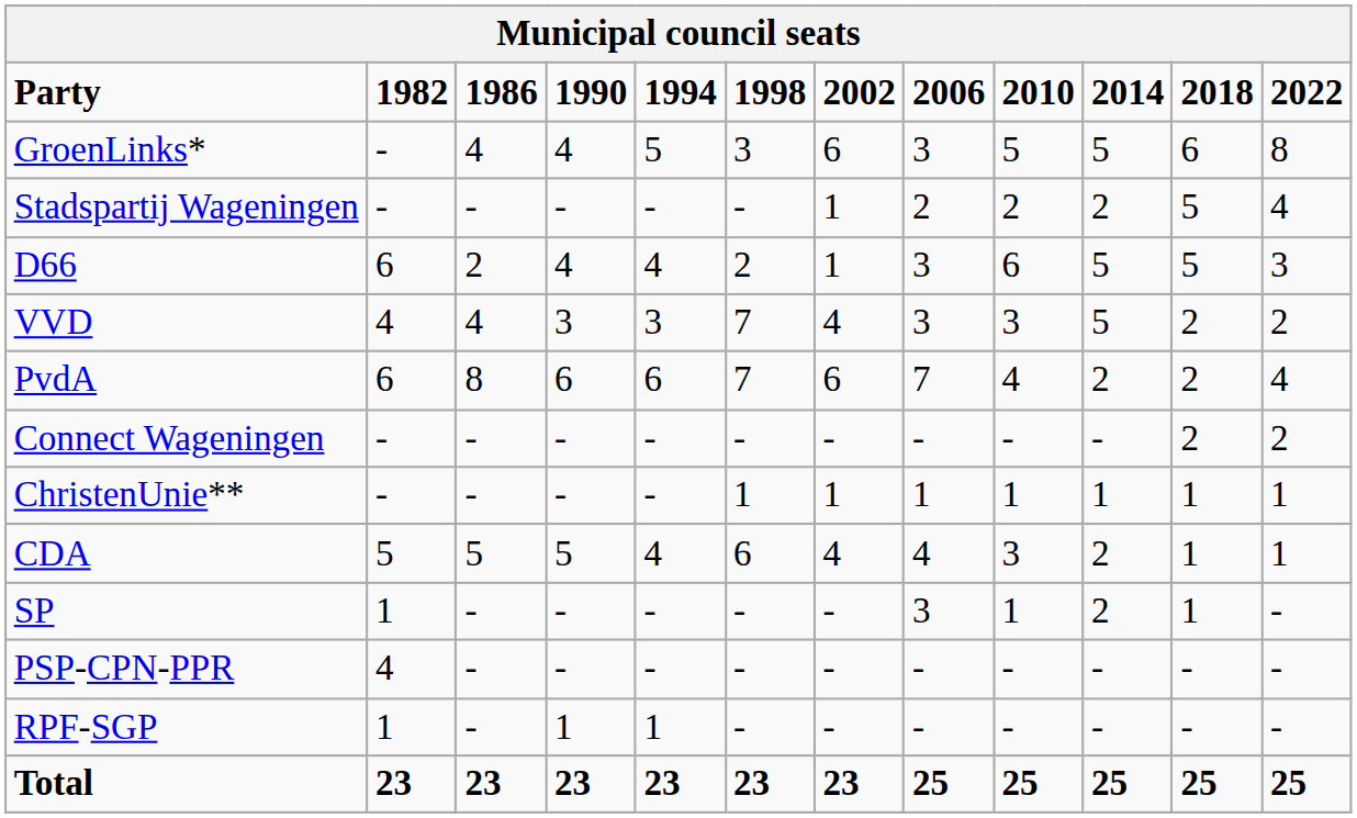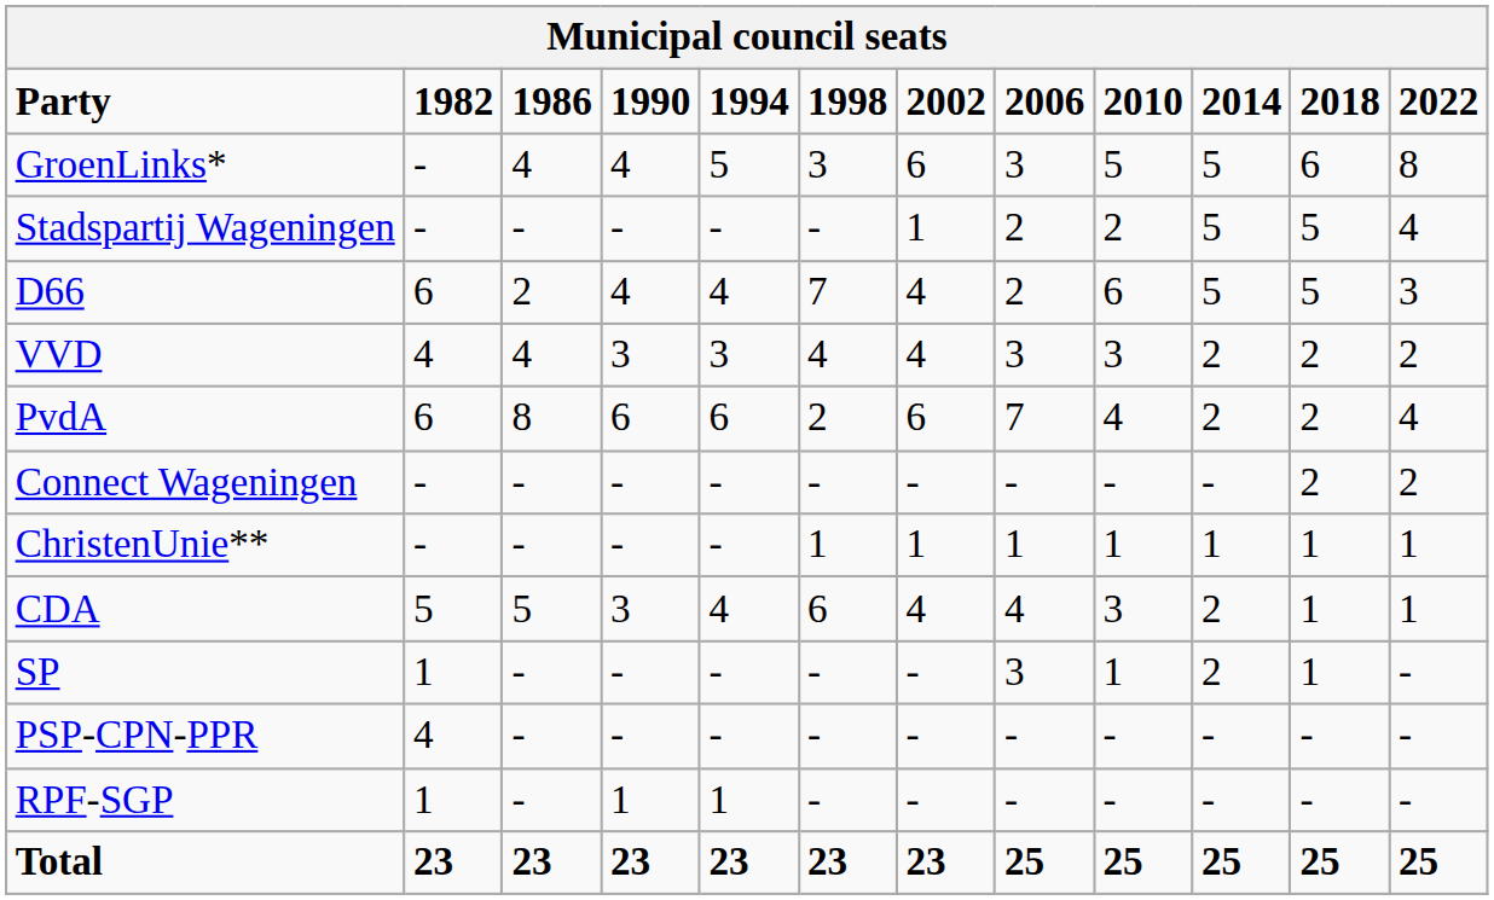 <table class="wikitable">
 <tr>
 <th colspan="16"><strong>Municipal council seats</strong></th>
 </tr>
 <tr>
 <td><strong>Party</strong></td>
 <td><strong>1982</strong></td>
 <td><strong>1986</strong></td>
 <td><strong>1990</strong></td>
 <td><strong>1994</strong></td>
 <td><strong>1998</strong></td>
 <td><strong>2002</strong></td>
 <td><strong>2006</strong></td>
 <td><strong>2010</strong></td>
 <td><strong>2014</strong> </td>
 <td><strong>2018</strong></td>
 <td><strong>2022</strong></td>
 </tr>
 <tr>
 <td><a href='#'>GroenLinks</a>*</td>
 <td>-</td>
 <td>4</td>
 <td>4</td>
 <td>5</td>
 <td>3</td>
 <td>6</td>
 <td>3</td>
 <td>5</td>
 <td>5</td>
 <td>6</td>
 <td>8</td>
 </tr>
 <tr>
 <td><a href='#'>Stadspartij Wageningen</a></td>
 <td>-</td>
 <td>-</td>
 <td>-</td>
 <td>-</td>
 <td>-</td>
 <td>1</td>
 <td>2</td>
 <td>2</td>
-<td>2</td>
+<td>5</td>
 <td>5</td>
 <td>4</td>
 </tr>
 <tr>
 <td><a href='#'>D66</a></td>
 <td>6</td>
 <td>2</td>
 <td>4</td>
 <td>4</td>
+<td>7</td>
+<td>4</td>
 <td>2</td>
-<td>1</td>
-<td>3</td>
 <td>6</td>
 <td>5</td>
 <td>5</td>
 <td>3</td>
 </tr>
 <tr>
 <td><a href='#'>VVD</a></td>
 <td>4</td>
 <td>4</td>
 <td>3</td>
 <td>3</td>
-<td>7</td>
+<td>4</td>
 <td>4</td>
 <td>3</td>
 <td>3</td>
-<td>5</td>
+<td>2</td>
 <td>2</td>
 <td>2</td>
 </tr>
 <tr>
 <td><a href='#'>PvdA</a></td>
 <td>6</td>
 <td>8</td>
 <td>6</td>
 <td>6</td>
-<td>7</td>
+<td>2</td>
 <td>6</td>
 <td>7</td>
 <td>4</td>
 <td>2</td>
 <td>2</td>
 <td>4</td>
 </tr>
 <tr>
 <td><a href='#'>Connect Wageningen</a></td>
 <td>-</td>
 <td>-</td>
 <td>-</td>
 <td>-</td>
 <td>-</td>
 <td>-</td>
 <td>-</td>
 <td>-</td>
 <td>-</td>
 <td>2</td>
 <td>2</td>
 </tr>
 <tr>
 <td><a href='#'>ChristenUnie</a>**</td>
 <td>-</td>
 <td>-</td>
 <td>-</td>
 <td>-</td>
 <td>1</td>
 <td>1</td>
 <td>1</td>
 <td>1</td>
 <td>1</td>
 <td>1</td>
 <td>1</td>
 </tr>
 <tr>
 <td><a href='#'>CDA</a></td>
 <td>5</td>
 <td>5</td>
-<td>5</td>
+<td>3</td>
 <td>4</td>
 <td>6</td>
 <td>4</td>
 <td>4</td>
 <td>3</td>
 <td>2</td>
 <td>1</td>
 <td>1</td>
 </tr>
 <tr>
 <td><a href='#'>SP</a></td>
 <td>1</td>
 <td>-</td>
 <td>-</td>
 <td>-</td>
 <td>-</td>
 <td>-</td>
 <td>3</td>
 <td>1</td>
 <td>2</td>
 <td>1</td>
 <td>-</td>
 </tr>
 <tr>
 <td><a href='#'>PSP</a>-<a href='#'>CPN</a>-<a href='#'>PPR</a></td>
 <td>4</td>
 <td>-</td>
 <td>-</td>
 <td>-</td>
 <td>-</td>
 <td>-</td>
 <td>-</td>
 <td>-</td>
 <td>-</td>
 <td>-</td>
 <td>-</td>
 </tr>
 <tr>
 <td><a href='#'>RPF</a>-<a href='#'>SGP</a></td>
 <td>1</td>
 <td>-</td>
 <td>1</td>
 <td>1</td>
 <td>-</td>
 <td>-</td>
 <td>-</td>
 <td>-</td>
 <td>-</td>
 <td>-</td>
 <td>-</td>
 </tr>
 <tr>
 <td><strong>Total</strong></td>
 <td><strong>23</strong></td>
 <td><strong>23</strong></td>
 <td><strong>23</strong></td>
 <td><strong>23</strong></td>
 <td><strong>23</strong></td>
 <td><strong>23</strong></td>
 <td><strong>25</strong></td>
 <td><strong>25</strong></td>
 <td><strong>25</strong></td>
 <td><strong>25</strong></td>
 <td><strong>25</strong></td>
 </tr>
 </table>
